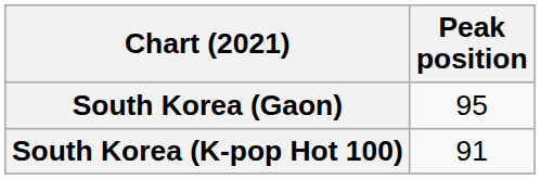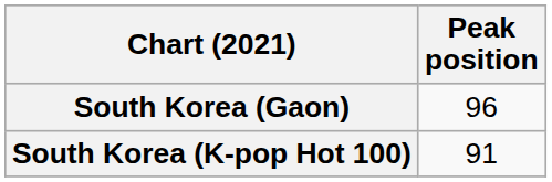 <table class="wikitable sortable plainrowheaders" style="text-align:center">
 <tr>
 <th scope="col">Chart (2021)</th>
 <th scope="col">Peak<br>position</th>
 </tr>
 <tr>
 <th scope="row">South Korea (Gaon)</th>
-<td>95</td>
+<td>96</td>
 </tr>
 <tr>
 <th scope="row">South Korea (K-pop Hot 100)</th>
 <td>91</td>
 </tr>
 </table>
